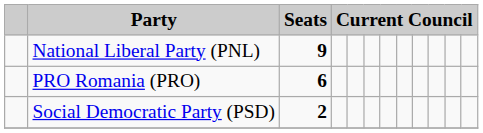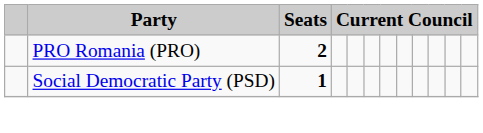 <table class="wikitable">
 <tr>
 <th style="background:#ccc">   </th>
 <th style="background:#ccc">Party</th>
 <th style="background:#ccc">Seats</th>
 <th style="background:#ccc" colspan="9">Current Council</th>
 </tr>
 <tr>
 <td>  </td>
-<td><a href='#'>National Liberal Party</a> (PNL)</td>
-<td style="text-align: right"><strong>9</strong></td>
-<td>  </td>
-<td>  </td>
-<td>  </td>
-<td>  </td>
-<td>  </td>
-<td>  </td>
-<td>  </td>
-<td>  </td>
-<td>  </td>
-</tr>
-<tr>
-<td>  </td>
 <td><a href='#'>PRO Romania</a> (PRO)</td>
-<td style="text-align: right"><strong>6</strong></td>
+<td style="text-align: right"><strong>2</strong></td>
 <td>  </td>
 <td>  </td>
 <td> </td>
 <td> </td>
 <td> </td>
 <td> </td>
 <td> </td>
 <td> </td>
 <td> </td>
 </tr>
 <tr>
 <td>  </td>
 <td><a href='#'>Social Democratic Party</a> (PSD)</td>
-<td style="text-align: right"><strong>2</strong></td>
+<td style="text-align: right"><strong>1</strong></td>
 <td>  </td>
 <td>  </td>
 <td> </td>
 <td> </td>
 <td> </td>
 <td> </td>
 <td> </td>
 <td> </td>
 <td> </td>
 </tr>
 <tr>
 </tr>
 </table>
